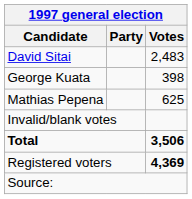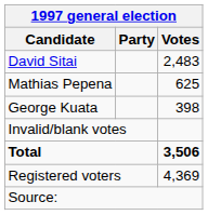 <table class=wikitable style=text-align:left>
 <tr>
 <th colspan=3><a href='#'>1997 general election</a></th>
 </tr>
 <tr>
 <th>Candidate</th>
 <th>Party</th>
 <th>Votes</th>
 </tr>
 <tr>
 <td><a href='#'>David Sitai</a></td>
 <td></td>
 <td align=right>2,483</td>
 </tr>
 <tr>
+<td>Mathias Pepena</td>
+<td></td>
+<td align=right>625</td>
+</tr>
+<tr>
 <td>George Kuata</td>
 <td></td>
 <td align=right>398</td>
-</tr>
-<tr>
-<td>Mathias Pepena</td>
-<td></td>
-<td align=right>625</td>
 </tr>
 <tr>
 <td colspan=2>Invalid/blank votes</td>
 <td></td>
 </tr>
 <tr>
 <td colspan=2><strong>Total</strong></td>
 <td align=right><strong>3,506</strong></td>
 </tr>
 <tr>
 <td colspan=2>Registered voters</td>
-<td align=right><strong>4,369</strong></td>
+<td align=right>4,369</td>
 </tr>
 <tr>
 <td colspan=3>Source: </td>
 </tr>
 </table>
